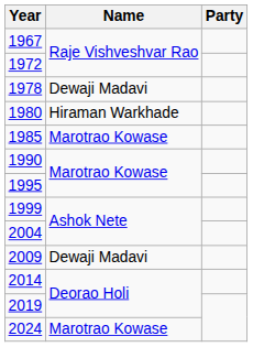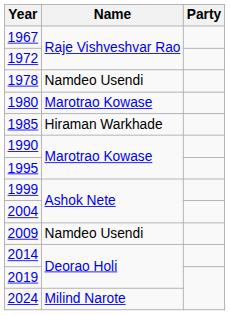 <table class="wikitable">
 <tr>
 <th>Year</th>
 <th>Name</th>
 <th colspan=2>Party</th>
 </tr>
 <tr>
 <td><a href='#'>1967</a></td>
 <td rowspan="2"><a href='#'>Raje Vishveshvar Rao</a></td>
 <td></td>
 </tr>
 <tr>
 <td><a href='#'>1972</a></td>
 </tr>
 <tr>
 <td><a href='#'>1978</a></td>
-<td>Dewaji Madavi</td>
+<td>Namdeo Usendi</td>
 <td></td>
 </tr>
 <tr>
 <td><a href='#'>1980</a></td>
-<td>Hiraman Warkhade</td>
+<td><a href='#'>Marotrao Kowase</a></td>
 </tr>
 <tr>
 <td><a href='#'>1985</a></td>
-<td><a href='#'>Marotrao Kowase</a></td>
+<td>Hiraman Warkhade</td>
 <td></td>
 </tr>
 <tr>
 <td><a href='#'>1990</a></td>
 <td rowspan="2"><a href='#'>Marotrao Kowase</a></td>
 <td></td>
 </tr>
 <tr>
 <td><a href='#'>1995</a></td>
 </tr>
 <tr>
 <td><a href='#'>1999</a></td>
 <td rowspan="2"><a href='#'>Ashok Nete</a></td>
 <td></td>
 </tr>
 <tr>
 <td><a href='#'>2004</a></td>
 </tr>
 <tr>
 <td><a href='#'>2009</a></td>
-<td>Dewaji Madavi</td>
+<td>Namdeo Usendi</td>
 <td></td>
 </tr>
 <tr>
 <td><a href='#'>2014</a></td>
 <td rowspan="2"><a href='#'>Deorao Holi</a></td>
 <td></td>
 </tr>
 <tr>
 <td><a href='#'>2019</a></td>
 </tr>
 <tr>
 <td><a href='#'>2024</a></td>
-<td><a href='#'>Marotrao Kowase</a></td>
+<td><a href='#'>Milind Narote</a></td>
 </tr>
 </table>
